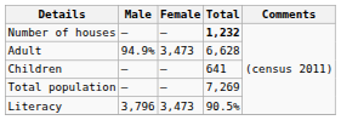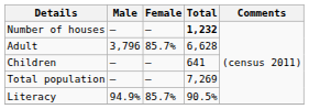 <table class="wikitable sortable">
 <tr>
 <th>Details</th>
 <th>Male</th>
 <th>Female</th>
 <th>Total</th>
 <th>Comments</th>
 </tr>
 <tr>
 <td>Number of houses</td>
 <td>–</td>
 <td>–</td>
 <td><strong>1,232</strong></td>
 <td rowspan="5">(census 2011)</td>
 </tr>
 <tr>
 <td>Adult</td>
-<td>94.9%</td>
-<td>3,473</td>
+<td>3,796</td>
+<td>85.7%</td>
 <td>6,628</td>
 </tr>
 <tr>
 <td>Children</td>
 <td>–</td>
 <td>–</td>
 <td>641</td>
 </tr>
 <tr>
 <td>Total population</td>
 <td>–</td>
 <td>–</td>
 <td>7,269</td>
 </tr>
 <tr>
 <td>Literacy</td>
-<td>3,796</td>
-<td>3,473</td>
+<td>94.9%</td>
+<td>85.7%</td>
 <td>90.5%</td>
 </tr>
 <tr>
 </tr>
 </table>
